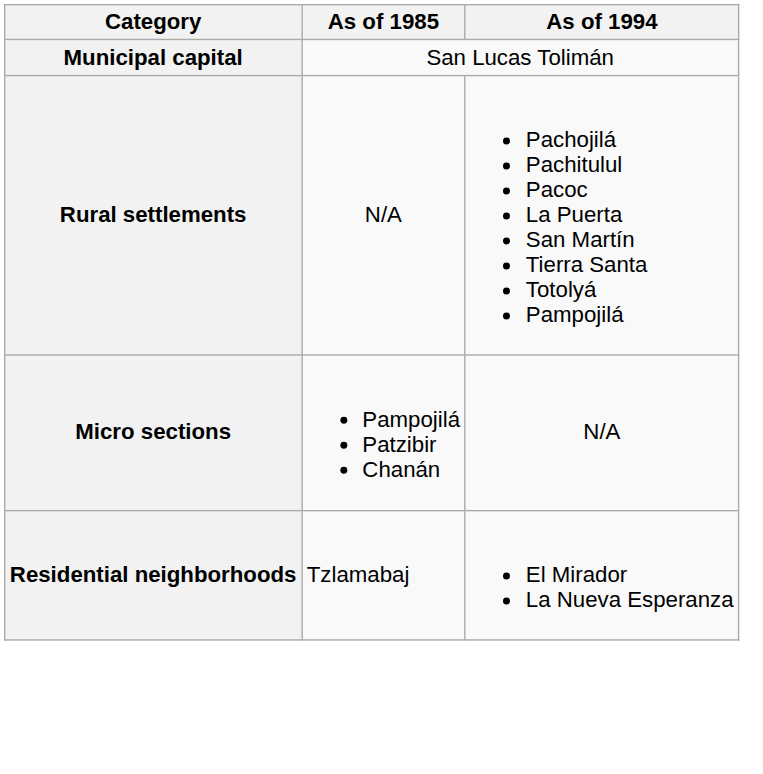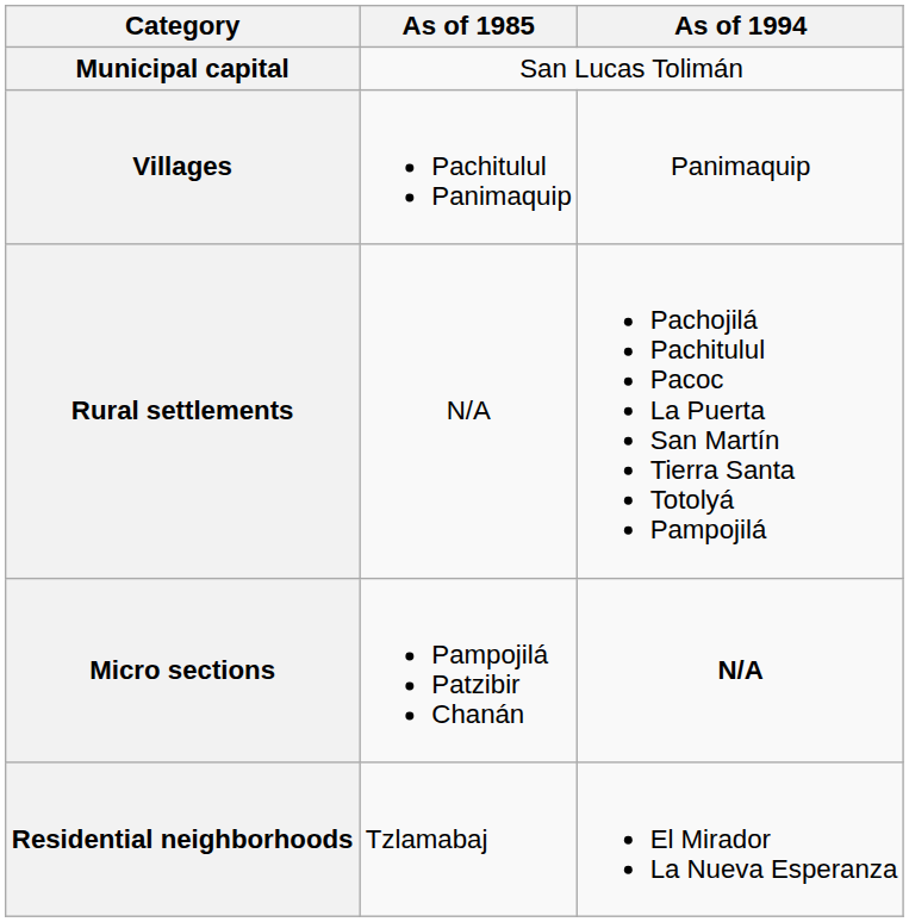 <table class="wikitable">
 <tr>
 <th>Category</th>
 <th>As of 1985</th>
 <th>As of 1994</th>
 </tr>
 <tr>
 <th>Municipal capital</th>
 <td style="text-align: center" colspan=2>San Lucas Tolimán</td>
 </tr>
 <tr>
+<th>Villages</th>
+<td><br><ul><li>Pachitulul</li><li>Panimaquip</li></ul></td>
+<td style="text-align: center">Panimaquip</td>
+</tr>
+<tr>
 <th>Rural settlements</th>
 <td style="text-align: center">N/A</td>
 <td><br><ul><li>Pachojilá</li><li>Pachitulul</li><li>Pacoc</li><li>La Puerta</li><li>San Martín</li><li>Tierra Santa</li><li>Totolyá</li><li>Pampojilá</li></ul></td>
 </tr>
 <tr>
 <th>Micro sections</th>
 <td><br><ul><li>Pampojilá</li><li>Patzibir</li><li>Chanán</li></ul></td>
-<td style="text-align: center">N/A</td>
+<td style="text-align: center"><strong>N/A</strong></td>
 </tr>
 <tr>
 <th>Residential neighborhoods</th>
 <td>Tzlamabaj</td>
 <td><br><ul><li>El Mirador</li><li>La Nueva Esperanza</li></ul></td>
 </tr>
 </table>
